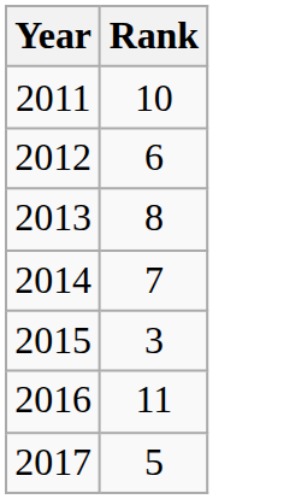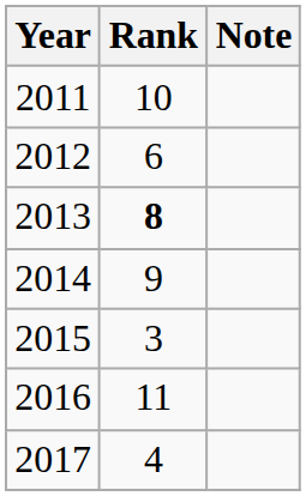 <table class="wikitable sortable" style="text-align:center;">
 <tr>
 <th>Year</th>
 <th>Rank</th>
+<th class="unsortable">Note</th>
 </tr>
 <tr>
 <td>2011</td>
 <td>10</td>
+<td></td>
 </tr>
 <tr>
 <td>2012</td>
 <td>6</td>
+<td></td>
 </tr>
 <tr>
 <td>2013</td>
-<td>8</td>
+<td><strong>8</strong></td>
+<td></td>
 </tr>
 <tr>
 <td>2014</td>
-<td>7</td>
+<td>9</td>
+<td></td>
 </tr>
 <tr>
 <td>2015</td>
 <td>3</td>
+<td></td>
 </tr>
 <tr>
 <td>2016</td>
 <td>11</td>
+<td></td>
 </tr>
 <tr>
 <td>2017</td>
-<td>5</td>
+<td>4</td>
+<td></td>
 </tr>
 </table>
